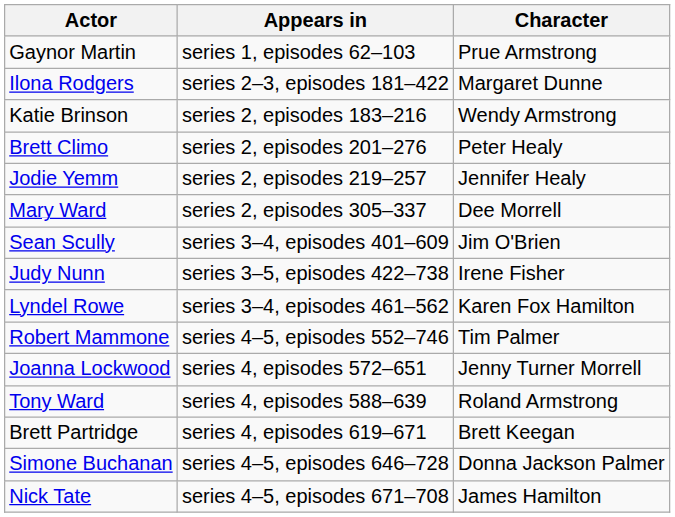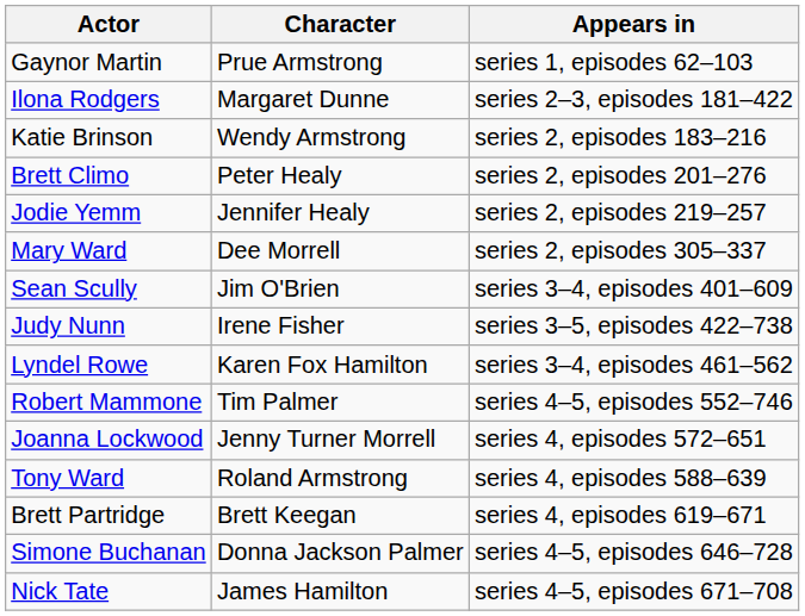 <table class="sortable wikitable">
 <tr>
 <th>Actor</th>
+<th>Character</th>
 <th>Appears in</th>
-<th>Character</th>
 </tr>
 <tr>
 <td>Gaynor Martin</td>
+<td>Prue Armstrong</td>
 <td>series 1, episodes 62–103</td>
-<td>Prue Armstrong</td>
 </tr>
 <tr>
 <td><a href='#'>Ilona Rodgers</a></td>
+<td>Margaret Dunne</td>
 <td>series 2–3, episodes 181–422</td>
-<td>Margaret Dunne</td>
 </tr>
 <tr>
 <td>Katie Brinson</td>
+<td>Wendy Armstrong</td>
 <td>series 2, episodes 183–216</td>
-<td>Wendy Armstrong</td>
 </tr>
 <tr>
 <td><a href='#'>Brett Climo</a></td>
+<td>Peter Healy</td>
 <td>series 2, episodes 201–276</td>
-<td>Peter Healy</td>
 </tr>
 <tr>
 <td><a href='#'>Jodie Yemm</a></td>
+<td>Jennifer Healy</td>
 <td>series 2, episodes 219–257</td>
-<td>Jennifer Healy</td>
 </tr>
 <tr>
 <td><a href='#'>Mary Ward</a></td>
+<td>Dee Morrell</td>
 <td>series 2, episodes 305–337</td>
-<td>Dee Morrell</td>
 </tr>
 <tr>
 <td><a href='#'>Sean Scully</a></td>
+<td>Jim O'Brien</td>
 <td>series 3–4, episodes 401–609</td>
-<td>Jim O'Brien</td>
 </tr>
 <tr>
 <td><a href='#'>Judy Nunn</a></td>
+<td>Irene Fisher</td>
 <td>series 3–5, episodes 422–738</td>
-<td>Irene Fisher</td>
 </tr>
 <tr>
 <td><a href='#'>Lyndel Rowe</a></td>
+<td>Karen Fox Hamilton</td>
 <td>series 3–4, episodes 461–562</td>
-<td>Karen Fox Hamilton</td>
 </tr>
 <tr>
 <td><a href='#'>Robert Mammone</a></td>
+<td>Tim Palmer</td>
 <td>series 4–5, episodes 552–746</td>
-<td>Tim Palmer</td>
 </tr>
 <tr>
 <td><a href='#'>Joanna Lockwood</a></td>
+<td>Jenny Turner Morrell</td>
 <td>series 4, episodes 572–651</td>
-<td>Jenny Turner Morrell</td>
 </tr>
 <tr>
 <td><a href='#'>Tony Ward</a></td>
+<td>Roland Armstrong</td>
 <td>series 4, episodes 588–639</td>
-<td>Roland Armstrong</td>
 </tr>
 <tr>
 <td>Brett Partridge</td>
+<td>Brett Keegan</td>
 <td>series 4, episodes 619–671</td>
-<td>Brett Keegan</td>
 </tr>
 <tr>
 <td><a href='#'>Simone Buchanan</a></td>
+<td>Donna Jackson Palmer</td>
 <td>series 4–5, episodes 646–728</td>
-<td>Donna Jackson Palmer</td>
 </tr>
 <tr>
 <td><a href='#'>Nick Tate</a></td>
+<td>James Hamilton</td>
 <td>series 4–5, episodes 671–708</td>
-<td>James Hamilton</td>
 </tr>
 </table>
